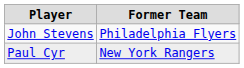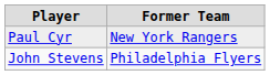 <table class="wikitable">
 <tr style="text-align:center; background:#ddd;">
 <td><strong>Player</strong></td>
 <td><strong>Former Team</strong></td>
 </tr>
+<tr style="background:#eee;">
+<td><a href='#'>Paul Cyr</a></td>
+<td><a href='#'>New York Rangers</a></td>
+</tr>
 <tr>
 <td><a href='#'>John Stevens</a></td>
 <td><a href='#'>Philadelphia Flyers</a></td>
 </tr>
-<tr style="background:#eee;">
-<td><a href='#'>Paul Cyr</a></td>
-<td><a href='#'>New York Rangers</a></td>
-</tr>
 </table>
